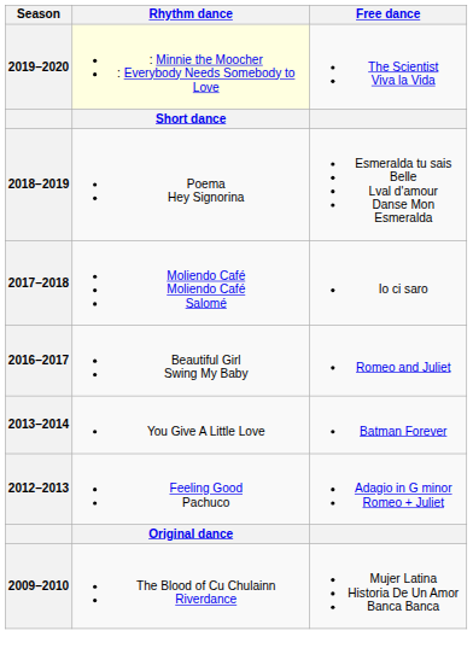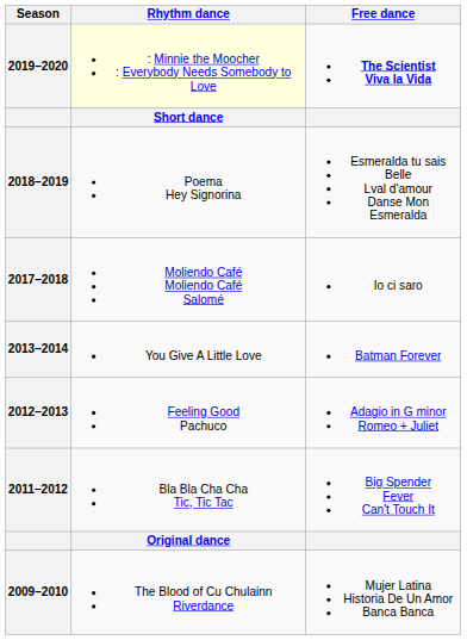 <table class="wikitable" style="text-align:center">
 <tr>
 <th>Season</th>
 <th><a href='#'>Rhythm dance</a></th>
 <th><a href='#'>Free dance</a></th>
 </tr>
 <tr>
 <th>2019–2020 <br></th>
 <td style="background: lightyellow;"><br><ul><li>: <a href='#'>Minnie the Moocher</a></li><li>: <a href='#'>Everybody Needs Somebody to Love</a> <br></li></ul></td>
-<td><br><ul><li><a href='#'>The Scientist</a> <br></li><li><a href='#'>Viva la Vida</a> <br></li></ul></td>
+<td><strong><br><ul><li><a href='#'>The Scientist</a> <br></li><li><a href='#'>Viva la Vida</a> <br></li></ul></strong></td>
 </tr>
 <tr>
 <th></th>
 <th><a href='#'>Short dance</a></th>
 <th></th>
 </tr>
 <tr>
 <th>2018−2019</th>
 <td><br><ul><li> Poema <br> </li><li> Hey Signorina <br> </li></ul></td>
 <td><br><ul><li>Esmeralda tu sais <br> </li><li>Belle <br> </li><li>Lval d'amour <br> </li><li>Danse Mon Esmeralda <br> </li></ul></td>
 </tr>
 <tr>
 <th>2017–2018</th>
 <td><br><ul><li> <a href='#'>Moliendo Café</a> <br></li><li> <a href='#'>Moliendo Café</a> <br></li><li> <a href='#'>Salomé</a> <br></li></ul></td>
 <td><br><ul><li>Io ci saro <br></li></ul></td>
 </tr>
 <tr>
-<th>2016–2017 <br> </th>
-<td><br><ul><li> Beautiful Girl</li><li> Swing My Baby</li></ul></td>
-<td><br><ul><li><a href='#'>Romeo and Juliet</a> <br></li></ul></td>
-</tr>
-<tr>
 <th>2013–2014 <br> </th>
 <td><br><ul><li>You Give A Little Love <br></li></ul></td>
 <td><br><ul><li><a href='#'>Batman Forever</a> <br></li></ul></td>
 </tr>
 <tr>
 <th>2012–2013 <br> </th>
 <td><br><ul><li><a href='#'>Feeling Good</a> <br></li><li>Pachuco <br></li></ul></td>
 <td><br><ul><li><a href='#'>Adagio in G minor</a> <br></li><li><a href='#'>Romeo + Juliet</a></li></ul></td>
+</tr>
+<tr>
+<th>2011–2012 <br> </th>
+<td><br><ul><li>Bla Bla Cha Cha <br></li><li><a href='#'>Tic, Tic Tac</a> <br></li></ul></td>
+<td><br><ul><li><a href='#'>Big Spender</a> <br></li><li><a href='#'>Fever</a> <br></li><li><a href='#'>Can't Touch It</a> <br></li></ul></td>
 </tr>
 <tr>
 <th></th>
 <th><a href='#'>Original dance</a></th>
 <th></th>
 </tr>
 <tr>
 <th>2009–2010 <br> </th>
 <td><br><ul><li>The Blood of Cu Chulainn</li><li><a href='#'>Riverdance</a> <br></li></ul></td>
 <td><br><ul><li> Mujer Latina <br></li><li> Historia De Un Amor <br></li><li> Banca Banca <br></li></ul></td>
 </tr>
 </table>
